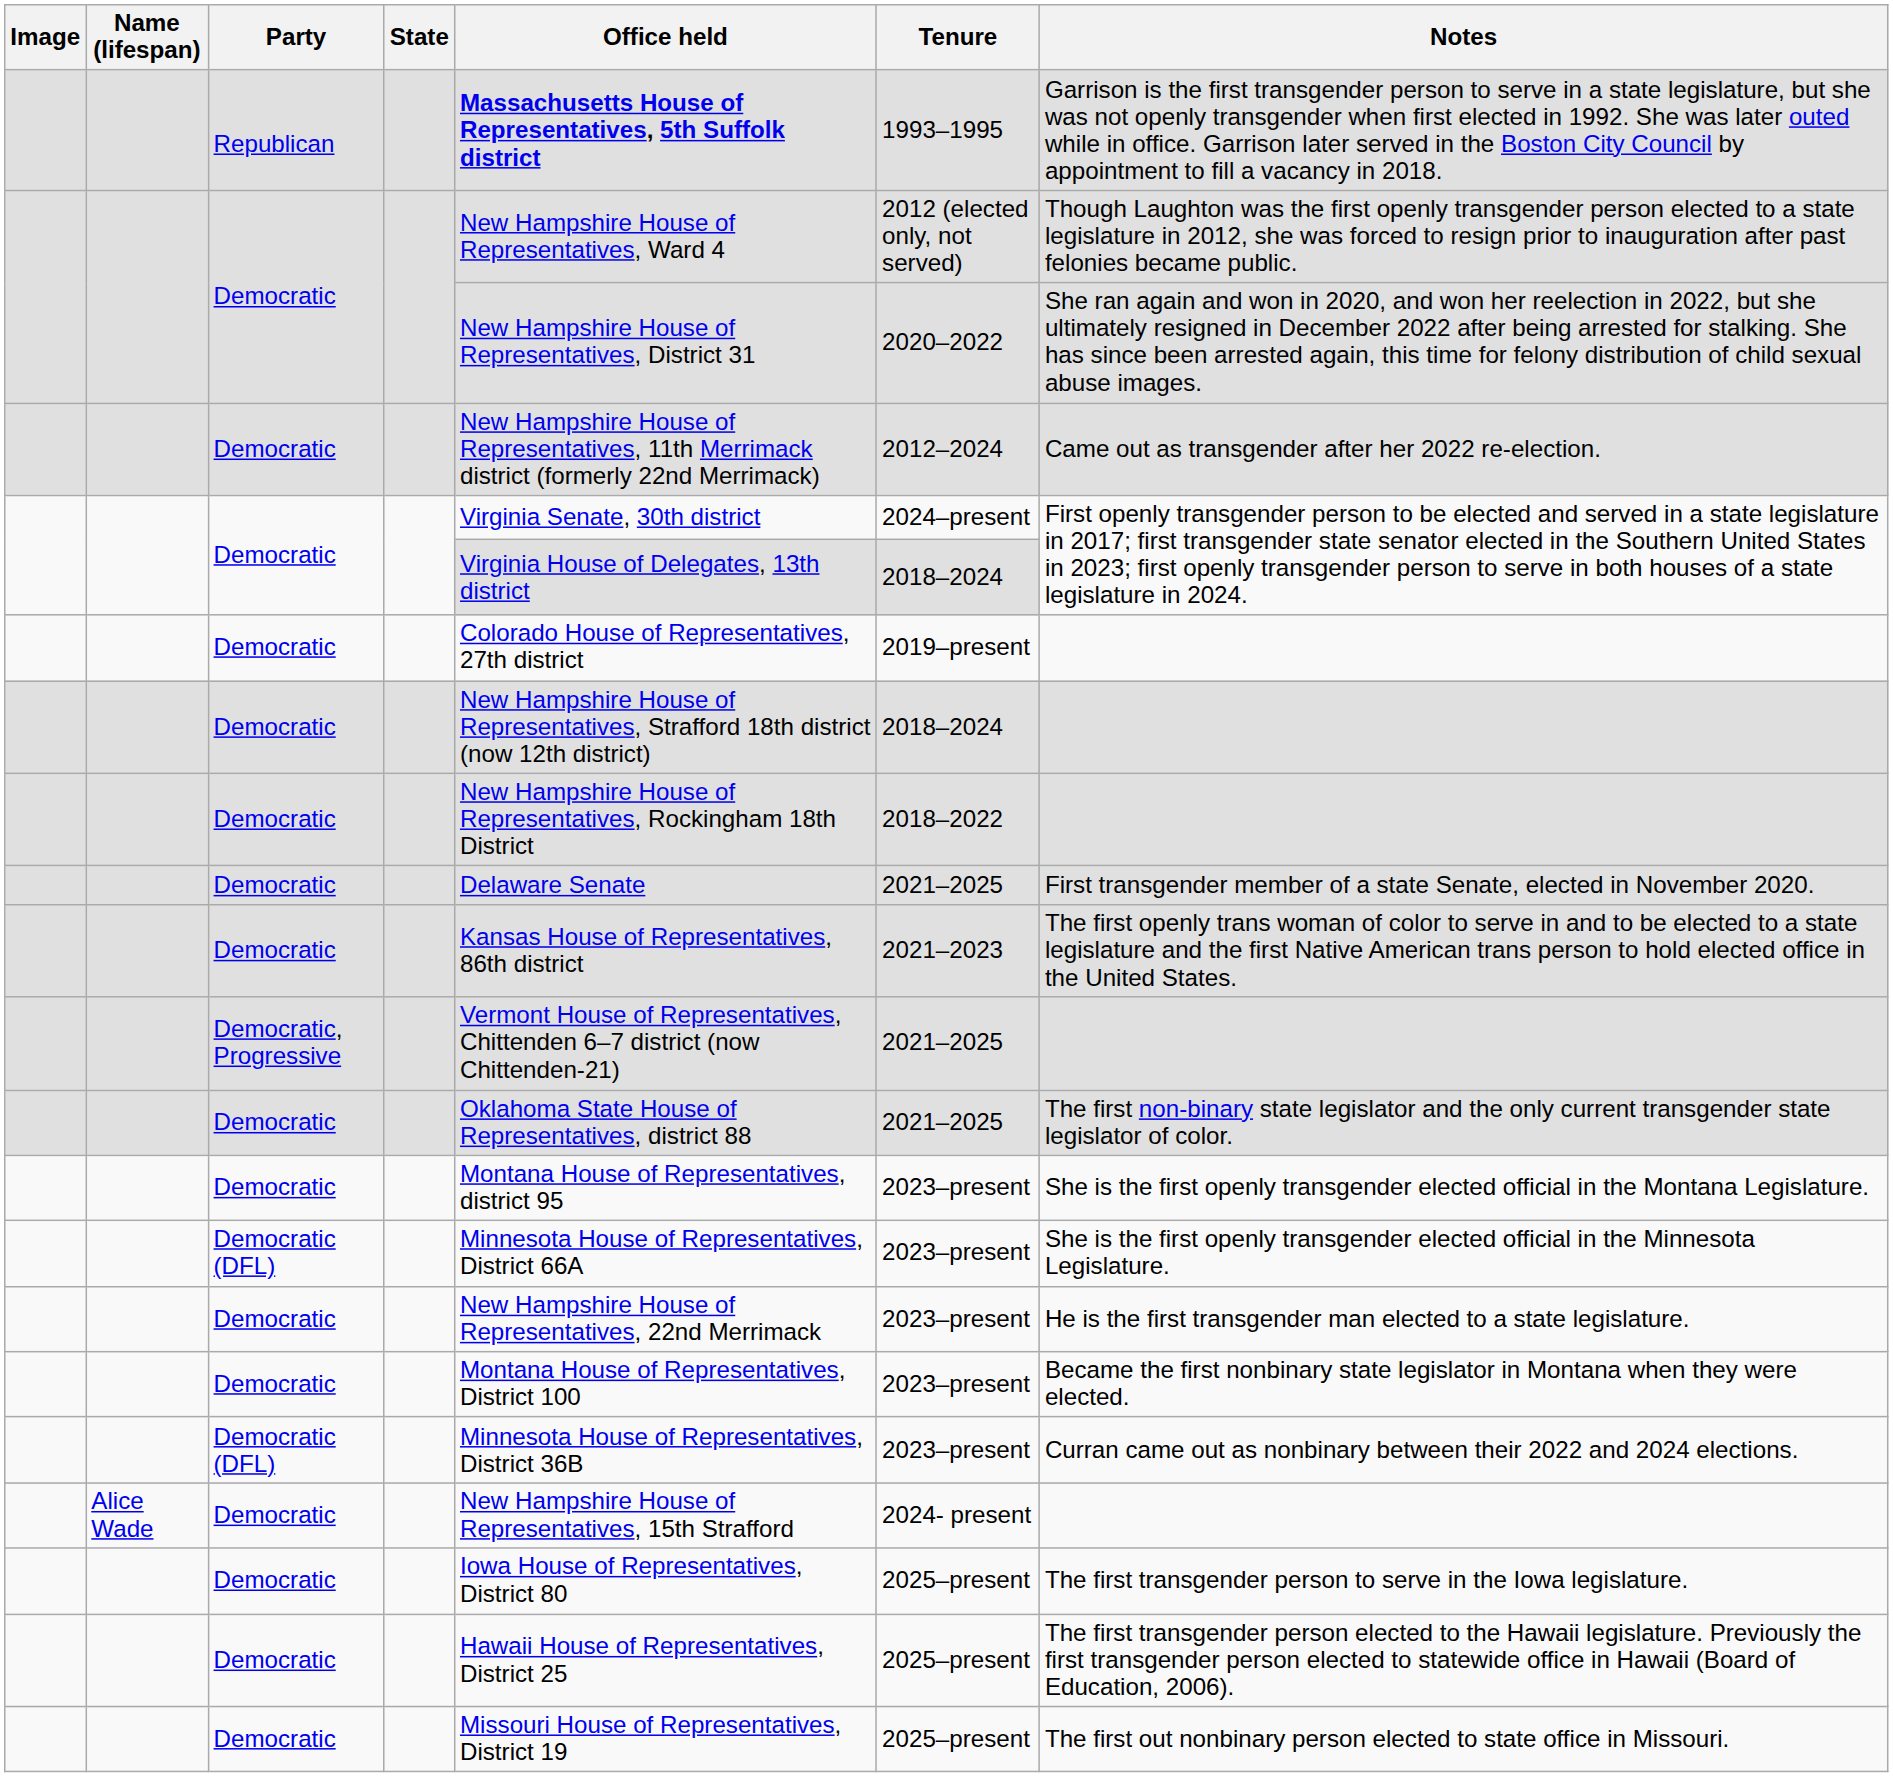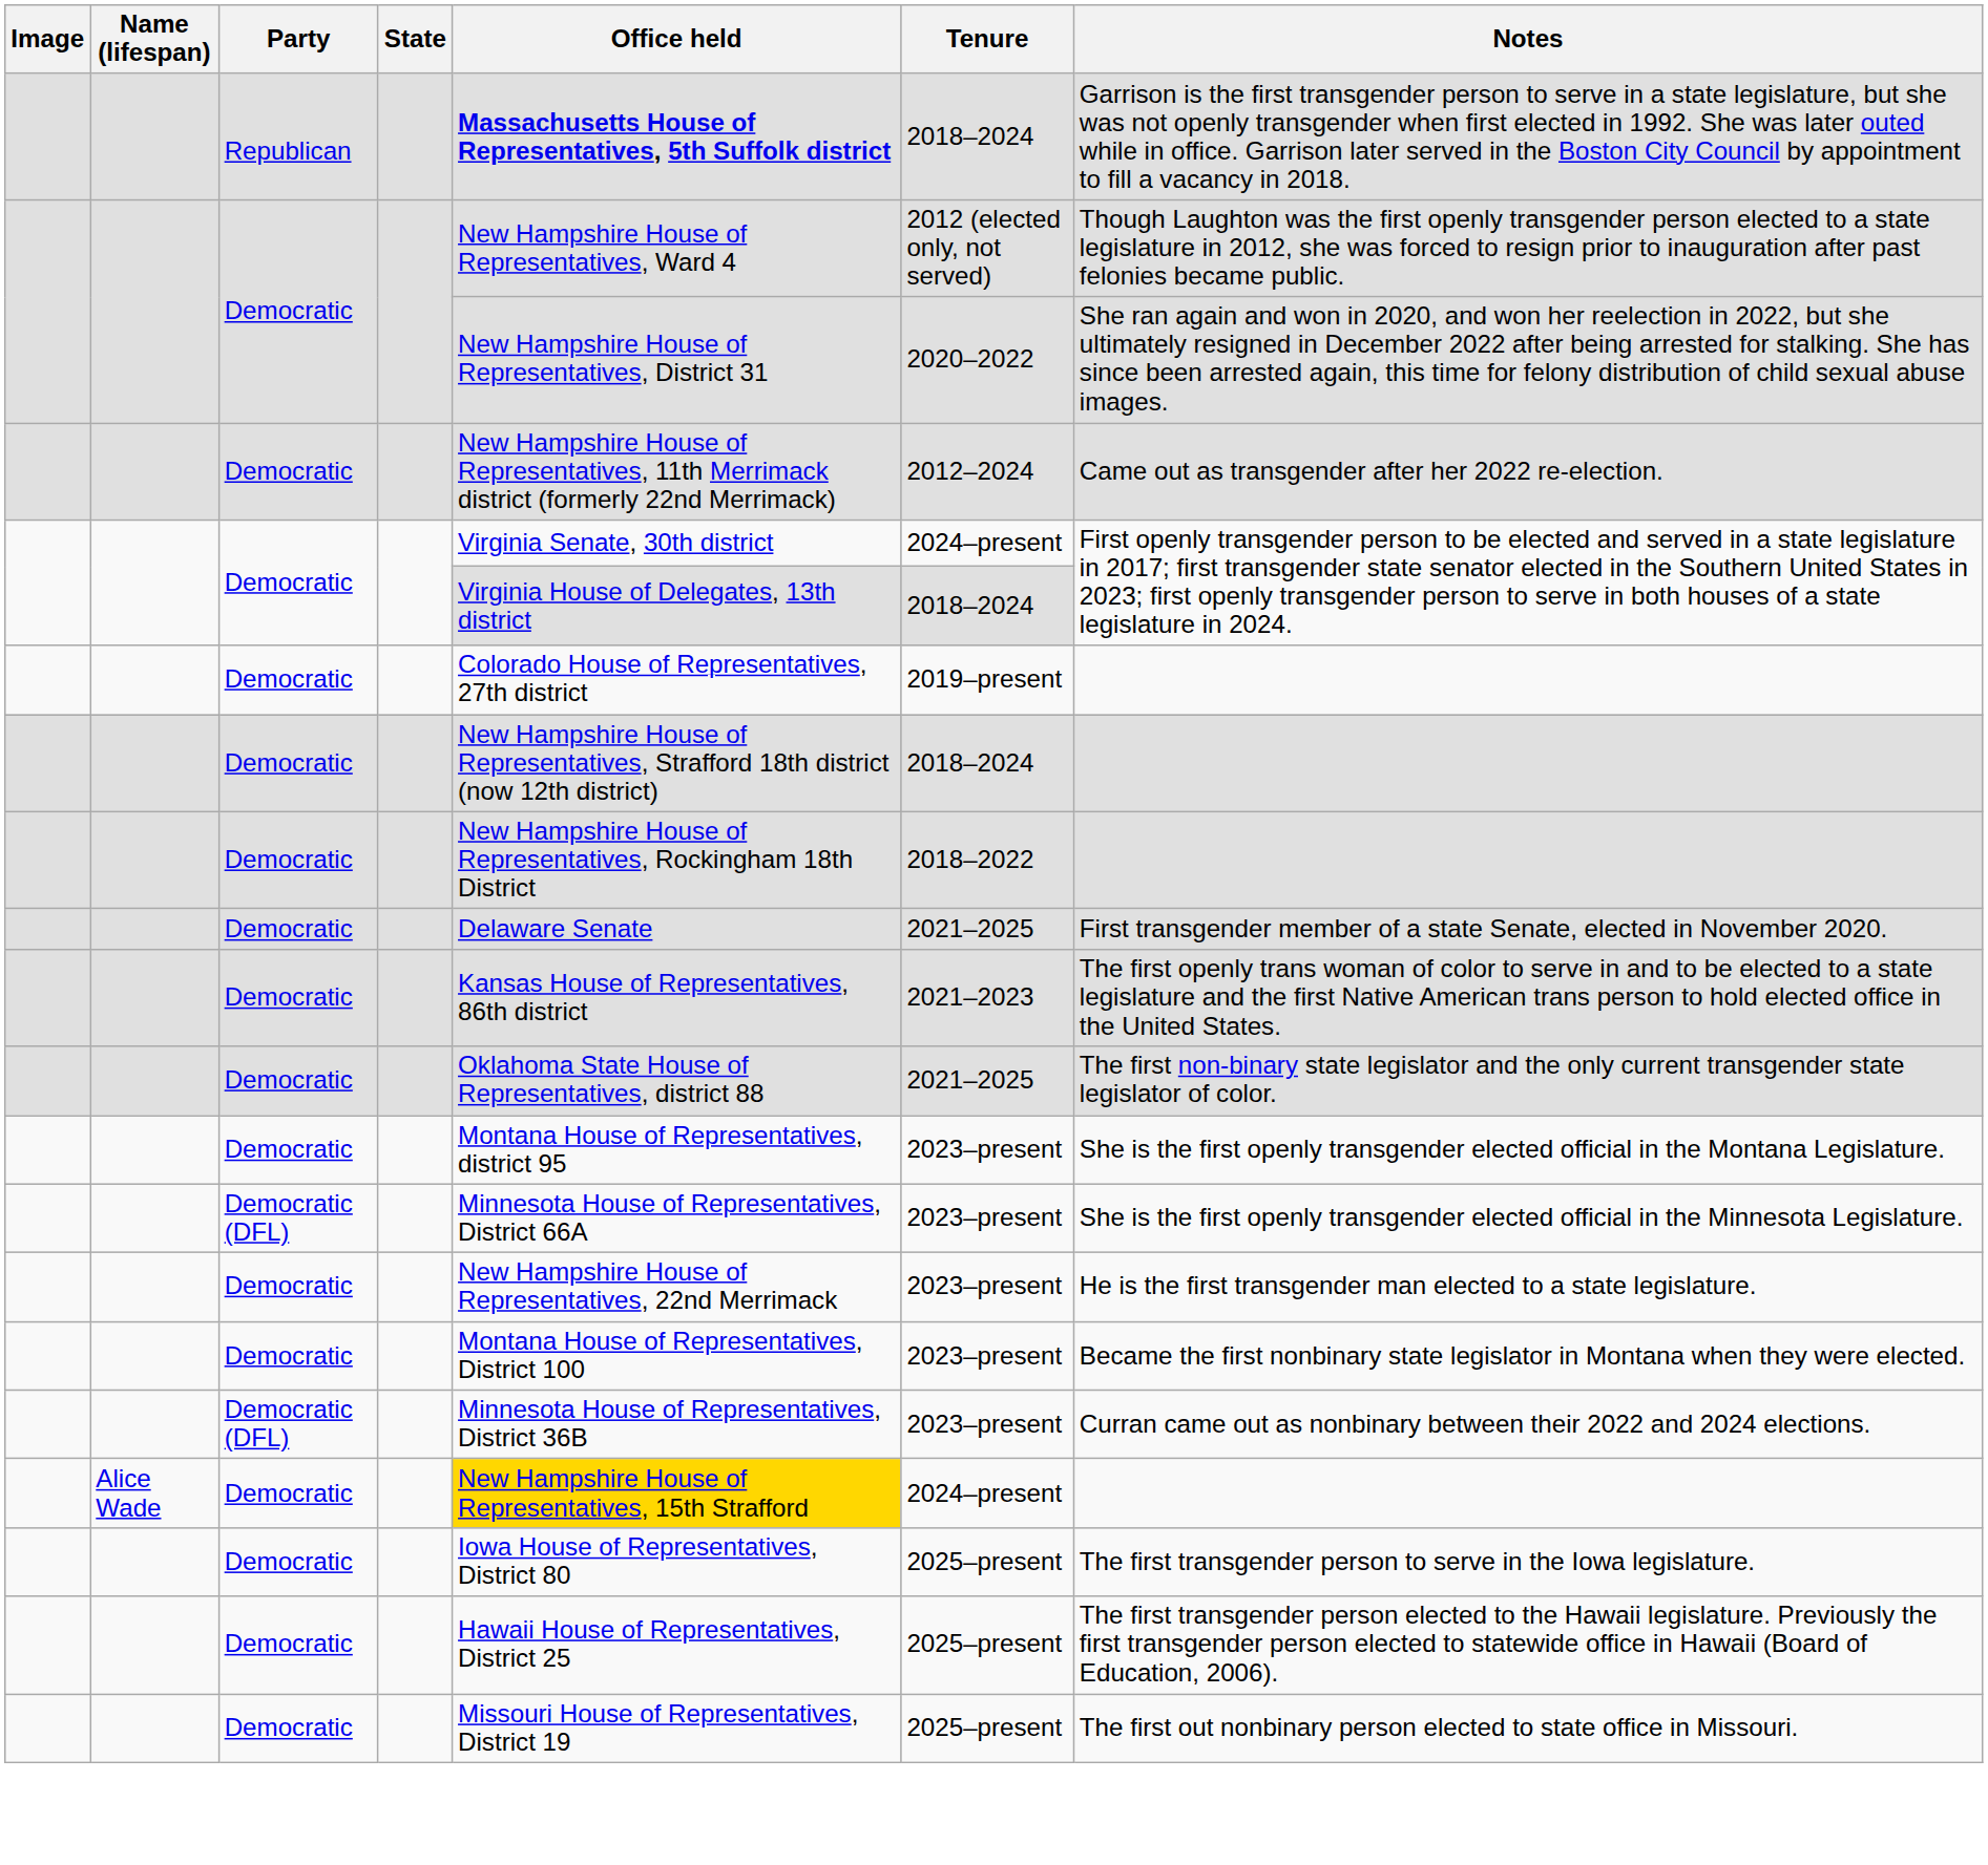 <table class="wikitable sortable">
 <tr>
 <th>Image</th>
 <th>Name<br>(lifespan)</th>
 <th>Party</th>
 <th>State</th>
 <th>Office held</th>
 <th>Tenure</th>
 <th class="unsortable">Notes</th>
 </tr>
 <tr style="background:#e0e0e0">
 <td></td>
 <td></td>
 <td><br><a href='#'>Republican</a></td>
 <td></td>
 <td><strong><a href='#'>Massachusetts House of Representatives</a>, <a href='#'>5th Suffolk district</a></strong></td>
-<td>1993–1995</td>
+<td>2018–2024</td>
 <td>Garrison is the first transgender person to serve in a state legislature, but she was not openly transgender when first elected in 1992. She was later <a href='#'>outed</a> while in office. Garrison later served in the <a href='#'>Boston City Council</a> by appointment to fill a vacancy in 2018.</td>
 </tr>
 <tr style="background:#e0e0e0">
 <td rowspan="2"></td>
 <td rowspan="2"></td>
 <td rowspan="2"><a href='#'>Democratic</a></td>
 <td rowspan="2"></td>
 <td><a href='#'>New Hampshire House of Representatives</a>, Ward 4</td>
 <td>2012 (elected only, not served)</td>
 <td>Though Laughton was the first openly transgender person elected to a state legislature in 2012, she was forced to resign prior to inauguration after past felonies became public.</td>
 </tr>
 <tr style="background:#e0e0e0">
 <td><a href='#'>New Hampshire House of Representatives</a>, District 31</td>
 <td>2020–2022</td>
 <td>She ran again and won in 2020, and won her reelection in 2022, but she ultimately resigned in December 2022 after being arrested for stalking. She has since been arrested again, this time for felony distribution of child sexual abuse images.</td>
 </tr>
 <tr style="background:#e0e0e0">
 <td></td>
 <td></td>
 <td><a href='#'>Democratic</a></td>
 <td></td>
 <td><a href='#'>New Hampshire House of Representatives</a>, 11th <a href='#'>Merrimack</a> district (formerly 22nd Merrimack)</td>
 <td>2012–2024</td>
 <td>Came out as transgender after her 2022 re-election.</td>
 </tr>
 <tr>
 <td rowspan="2"></td>
 <td rowspan="2"></td>
 <td rowspan="2"><a href='#'>Democratic</a></td>
 <td rowspan="2"></td>
 <td><a href='#'>Virginia Senate</a>, <a href='#'>30th district</a></td>
 <td>2024–present</td>
 <td rowspan="2">First openly transgender person to be elected and served in a state legislature in 2017; first transgender state senator elected in the Southern United States in 2023; first openly transgender person to serve in both houses of a state legislature in 2024.</td>
 </tr>
 <tr style="background:#e0e0e0">
 <td><a href='#'>Virginia House of Delegates</a>, <a href='#'>13th district</a></td>
 <td>2018–2024</td>
 </tr>
 <tr>
 <td></td>
 <td></td>
 <td><a href='#'>Democratic</a></td>
 <td></td>
 <td><a href='#'>Colorado House of Representatives</a>, 27th district</td>
 <td>2019–present</td>
 <td></td>
 </tr>
 <tr style="background:#e0e0e0">
 <td></td>
 <td></td>
 <td><a href='#'>Democratic</a></td>
 <td></td>
 <td><a href='#'>New Hampshire House of Representatives</a>, Strafford 18th district (now 12th district)</td>
 <td>2018–2024</td>
 <td></td>
 </tr>
 <tr style="background:#e0e0e0">
 <td></td>
 <td></td>
 <td><a href='#'>Democratic</a></td>
 <td></td>
 <td><a href='#'>New Hampshire House of Representatives</a>, Rockingham 18th District</td>
 <td>2018–2022</td>
 <td></td>
 </tr>
 <tr style="background:#e0e0e0">
 <td></td>
 <td></td>
 <td><a href='#'>Democratic</a></td>
 <td></td>
 <td><a href='#'>Delaware Senate</a></td>
 <td>2021–2025</td>
 <td>First transgender member of a state Senate, elected in November 2020.</td>
 </tr>
 <tr style="background:#e0e0e0">
 <td></td>
 <td></td>
 <td><a href='#'>Democratic</a></td>
 <td></td>
 <td><a href='#'>Kansas House of Representatives</a>, 86th district</td>
 <td>2021–2023</td>
 <td>The first openly trans woman of color to serve in and to be elected to a state legislature and the first Native American trans person to hold elected office in the United States.</td>
 </tr>
 <tr style="background:#e0e0e0">
 <td></td>
 <td></td>
-<td><a href='#'>Democratic</a>, <a href='#'>Progressive</a></td>
-<td></td>
-<td><a href='#'>Vermont House of Representatives</a>, Chittenden 6–7 district (now Chittenden-21)</td>
-<td>2021–2025</td>
-<td></td>
-</tr>
-<tr style="background:#e0e0e0">
-<td></td>
-<td></td>
 <td><a href='#'>Democratic</a></td>
 <td></td>
 <td><a href='#'>Oklahoma State House of Representatives</a>, district 88</td>
 <td>2021–2025</td>
 <td>The first <a href='#'>non-binary</a> state legislator and the only current transgender state legislator of color.</td>
 </tr>
 <tr>
 <td></td>
 <td></td>
 <td><a href='#'>Democratic</a></td>
 <td></td>
 <td><a href='#'>Montana House of Representatives</a>, district 95</td>
 <td>2023–present</td>
 <td>She is the first openly transgender elected official in the Montana Legislature.</td>
 </tr>
 <tr>
 <td></td>
 <td></td>
 <td><a href='#'>Democratic (DFL)</a></td>
 <td></td>
 <td><a href='#'>Minnesota House of Representatives</a>, District 66A</td>
 <td>2023–present</td>
 <td>She is the first openly transgender elected official in the Minnesota Legislature.</td>
 </tr>
 <tr>
 <td></td>
 <td></td>
 <td><a href='#'>Democratic</a></td>
 <td></td>
 <td><a href='#'>New Hampshire House of Representatives</a>, 22nd Merrimack</td>
 <td>2023–present</td>
 <td>He is the first transgender man elected to a state legislature.</td>
 </tr>
 <tr>
 <td></td>
 <td></td>
 <td><a href='#'>Democratic</a></td>
 <td></td>
 <td><a href='#'>Montana House of Representatives</a>, District 100</td>
 <td>2023–present</td>
 <td>Became the first nonbinary state legislator in Montana when they were elected.</td>
 </tr>
 <tr>
 <td></td>
 <td></td>
 <td><a href='#'>Democratic (DFL)</a></td>
 <td></td>
 <td><a href='#'>Minnesota House of Representatives</a>, District 36B</td>
 <td>2023–present</td>
 <td>Curran came out as nonbinary between their 2022 and 2024 elections.</td>
 </tr>
 <tr>
 <td></td>
 <td><a href='#'>Alice Wade</a></td>
 <td><a href='#'>Democratic</a></td>
 <td></td>
-<td><a href='#'>New Hampshire House of Representatives</a>, 15th Strafford</td>
-<td>2024- present</td>
+<td style="background: gold;"><a href='#'>New Hampshire House of Representatives</a>, 15th Strafford</td>
+<td>2024–present</td>
 <td></td>
 </tr>
 <tr>
 <td></td>
 <td></td>
 <td><a href='#'>Democratic</a></td>
 <td></td>
 <td><a href='#'>Iowa House of Representatives</a>, District 80</td>
 <td>2025–present</td>
 <td>The first transgender person to serve in the Iowa legislature.</td>
 </tr>
 <tr>
 <td></td>
 <td></td>
 <td><a href='#'>Democratic</a></td>
 <td></td>
 <td><a href='#'>Hawaii House of Representatives</a>, District 25</td>
 <td>2025–present</td>
 <td>The first transgender person elected to the Hawaii legislature. Previously the first transgender person elected to statewide office in Hawaii (Board of Education, 2006).</td>
 </tr>
 <tr>
 <td></td>
 <td></td>
 <td><a href='#'>Democratic</a></td>
 <td></td>
 <td><a href='#'>Missouri House of Representatives</a>, District 19</td>
 <td>2025–present</td>
 <td>The first out nonbinary person elected to state office in Missouri.</td>
 </tr>
 </table>
